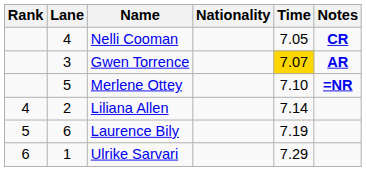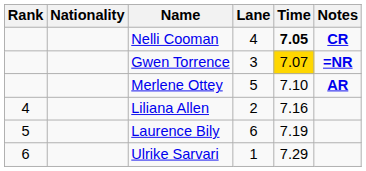 <table class="wikitable sortable" style="text-align:center">
 <tr>
 <th>Rank</th>
+<th>Nationality</th>
+<th>Name</th>
 <th>Lane</th>
-<th>Name</th>
-<th>Nationality</th>
 <th>Time</th>
 <th>Notes</th>
 </tr>
 <tr>
 <td></td>
+<td align=left></td>
+<td align="left"><a href='#'>Nelli Cooman</a></td>
 <td>4</td>
-<td align="left"><a href='#'>Nelli Cooman</a></td>
-<td align=left></td>
-<td>7.05</td>
+<td><strong>7.05</strong></td>
 <td><strong><a href='#'>CR</a></strong></td>
 </tr>
 <tr>
 <td></td>
+<td align=left></td>
+<td align="left"><a href='#'>Gwen Torrence</a></td>
 <td>3</td>
-<td align="left"><a href='#'>Gwen Torrence</a></td>
+<td style="background: gold;">7.07</td>
+<td><strong><a href='#'>=NR</a></strong></td>
+</tr>
+<tr>
+<td></td>
 <td align=left></td>
-<td style="background: gold;">7.07</td>
+<td align="left"><a href='#'>Merlene Ottey</a></td>
+<td>5</td>
+<td>7.10</td>
 <td><strong><a href='#'>AR</a></strong></td>
 </tr>
 <tr>
-<td></td>
-<td>5</td>
-<td align="left"><a href='#'>Merlene Ottey</a></td>
+<td>4</td>
 <td align=left></td>
-<td>7.10</td>
-<td><strong><a href='#'>=NR</a></strong></td>
-</tr>
-<tr>
-<td>4</td>
+<td align="left"><a href='#'>Liliana Allen</a></td>
 <td>2</td>
-<td align="left"><a href='#'>Liliana Allen</a></td>
-<td align=left></td>
-<td>7.14</td>
+<td>7.16</td>
 <td></td>
 </tr>
 <tr>
 <td>5</td>
+<td align=left></td>
+<td align="left"><a href='#'>Laurence Bily</a></td>
 <td>6</td>
-<td align="left"><a href='#'>Laurence Bily</a></td>
-<td align=left></td>
 <td>7.19</td>
 <td></td>
 </tr>
 <tr>
 <td>6</td>
+<td align=left></td>
+<td align="left"><a href='#'>Ulrike Sarvari</a></td>
 <td>1</td>
-<td align="left"><a href='#'>Ulrike Sarvari</a></td>
-<td align=left></td>
 <td>7.29</td>
 <td></td>
 </tr>
 </table>
